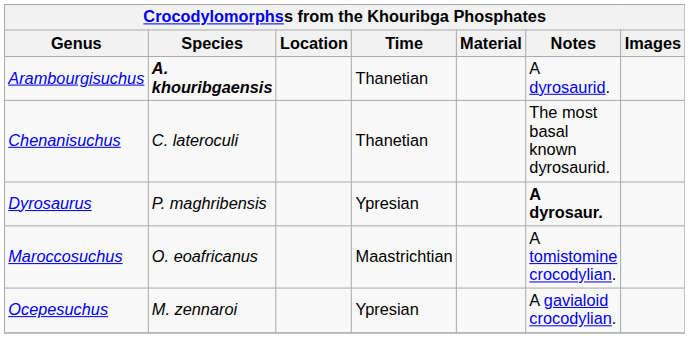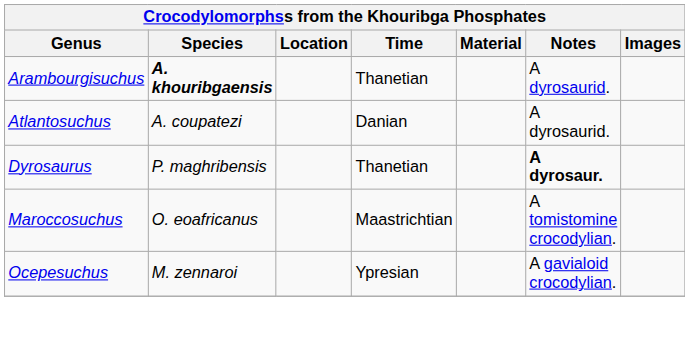 <table class="wikitable"  style="margin:auto; width:100%;">
 <tr>
 <th colspan="7" align="center"><strong><a href='#'>Crocodylomorphs</a>s from the Khouribga Phosphates</strong></th>
 </tr>
 <tr>
 <th>Genus</th>
 <th>Species</th>
 <th>Location</th>
 <th>Time</th>
 <th>Material</th>
 <th>Notes</th>
 <th>Images</th>
 </tr>
 <tr>
 <td><em><a href='#'>Arambourgisuchus</a></em></td>
 <td><strong><em>A. khouribgaensis</em></strong></td>
 <td></td>
 <td>Thanetian</td>
 <td></td>
 <td>A <a href='#'>dyrosaurid</a>.</td>
 <td></td>
 </tr>
 <tr>
-<td><em><a href='#'>Chenanisuchus</a></em></td>
-<td><em>C. lateroculi</em></td>
+<td><em><a href='#'>Atlantosuchus</a></em></td>
+<td><em>A. coupatezi</em></td>
 <td></td>
-<td>Thanetian</td>
+<td>Danian</td>
 <td></td>
-<td>The most basal known dyrosaurid.</td>
+<td>A dyrosaurid.</td>
 <td></td>
 </tr>
 <tr>
 <td><em><a href='#'>Dyrosaurus</a></em></td>
 <td><em>P. maghribensis</em></td>
 <td></td>
-<td>Ypresian</td>
+<td>Thanetian</td>
 <td></td>
 <td><strong>A dyrosaur.</strong></td>
 <td></td>
 </tr>
 <tr>
 <td><em><a href='#'>Maroccosuchus</a></em></td>
 <td><em>O. eoafricanus</em></td>
 <td></td>
 <td>Maastrichtian</td>
 <td></td>
 <td>A <a href='#'>tomistomine</a> <a href='#'>crocodylian</a>.</td>
 <td></td>
 </tr>
 <tr>
 <td><em><a href='#'>Ocepesuchus</a></em></td>
 <td><em>M. zennaroi</em></td>
 <td></td>
 <td>Ypresian</td>
 <td></td>
 <td>A <a href='#'>gavialoid</a> <a href='#'>crocodylian</a>.</td>
 <td></td>
 </tr>
 <tr>
 </tr>
 </table>
